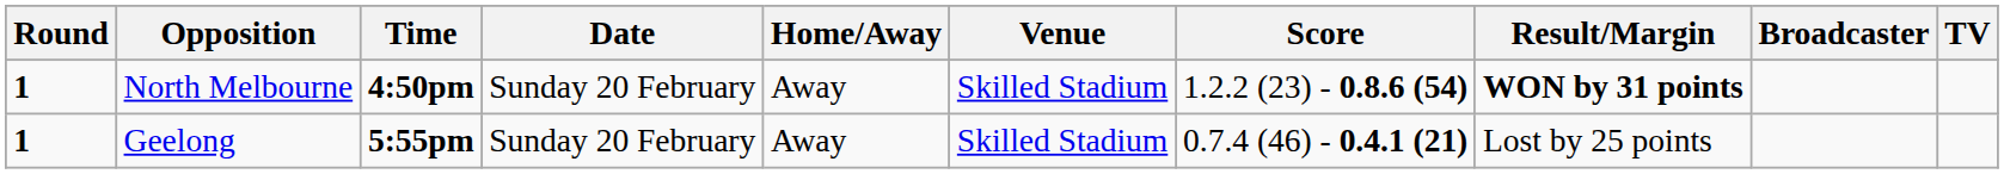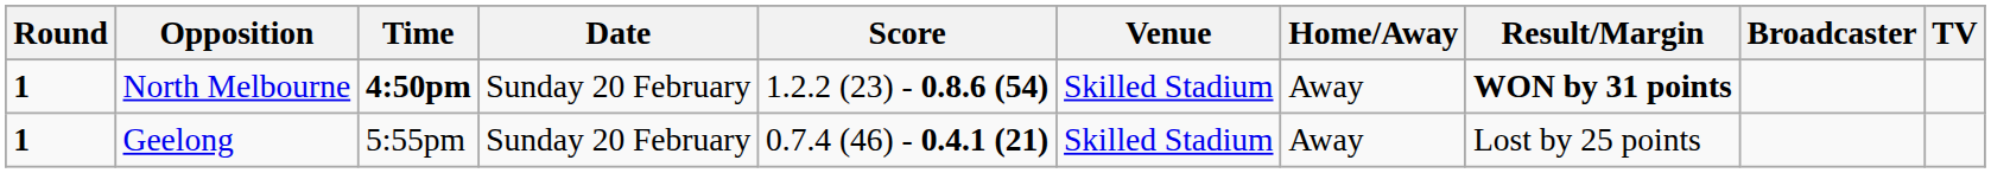 <table class="wikitable" style="font-size: 95%;">
 <tr>
 <th>Round</th>
 <th>Opposition</th>
 <th>Time</th>
 <th>Date</th>
+<th>Score</th>
+<th>Venue</th>
 <th>Home/Away</th>
-<th>Venue</th>
-<th>Score</th>
 <th>Result/Margin</th>
 <th>Broadcaster</th>
 <th>TV</th>
 </tr>
 <tr valign=top>
 <td><strong>1</strong></td>
 <td><a href='#'>North Melbourne</a></td>
 <td><strong>4:50pm</strong></td>
 <td>Sunday 20 February</td>
+<td>1.2.2 (23) - <strong>0.8.6 (54)</strong></td>
+<td><a href='#'>Skilled Stadium</a></td>
 <td>Away</td>
-<td><a href='#'>Skilled Stadium</a></td>
-<td>1.2.2 (23) - <strong>0.8.6 (54)</strong></td>
 <td><strong>WON by 31 points</strong></td>
 <td></td>
 <td></td>
 </tr>
 <tr>
 <td><strong>1</strong></td>
 <td><a href='#'>Geelong</a></td>
-<td><strong>5:55pm</strong></td>
+<td>5:55pm</td>
 <td>Sunday 20 February</td>
+<td>0.7.4 (46) - <strong>0.4.1 (21)</strong></td>
+<td><a href='#'>Skilled Stadium</a></td>
 <td>Away</td>
-<td><a href='#'>Skilled Stadium</a></td>
-<td>0.7.4 (46) - <strong>0.4.1 (21)</strong></td>
 <td>Lost by 25 points</td>
 <td></td>
 <td></td>
 </tr>
 </table>
